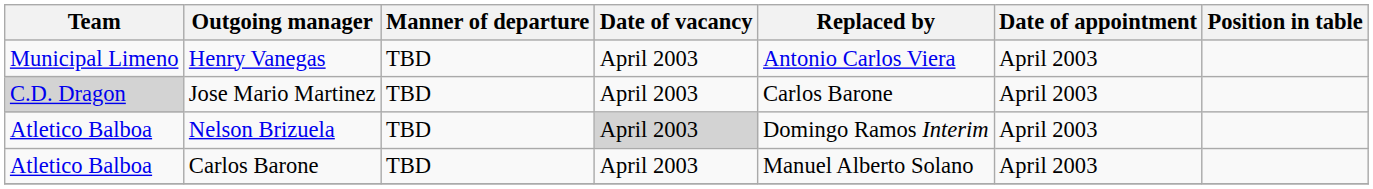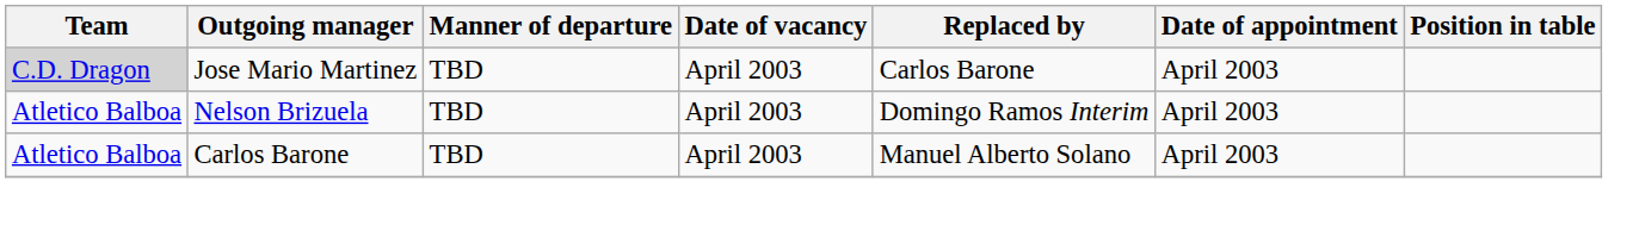 <table class="wikitable">
 <tr>
 <th>Team</th>
 <th>Outgoing manager</th>
 <th>Manner of departure</th>
 <th>Date of vacancy</th>
 <th>Replaced by</th>
 <th>Date of appointment</th>
 <th>Position in table</th>
-</tr>
-<tr>
-<td><a href='#'>Municipal Limeno</a></td>
-<td> <a href='#'>Henry Vanegas</a></td>
-<td>TBD</td>
-<td>April 2003</td>
-<td> <a href='#'>Antonio Carlos Viera</a></td>
-<td>April 2003</td>
-<td></td>
 </tr>
 <tr>
 <td style="background: lightgrey;"><a href='#'>C.D. Dragon</a></td>
 <td> Jose Mario Martinez</td>
 <td>TBD</td>
 <td>April 2003</td>
 <td>  Carlos Barone</td>
 <td>April 2003</td>
 <td></td>
 </tr>
 <tr>
 <td><a href='#'>Atletico Balboa</a></td>
 <td> <a href='#'>Nelson Brizuela</a></td>
 <td>TBD</td>
-<td style="background: lightgrey;">April 2003</td>
+<td>April 2003</td>
 <td> Domingo Ramos <em>Interim</em></td>
 <td>April 2003</td>
 <td></td>
 </tr>
 <tr>
 <td><a href='#'>Atletico Balboa</a></td>
 <td>  Carlos Barone</td>
 <td>TBD</td>
 <td>April 2003</td>
 <td> Manuel Alberto Solano</td>
 <td>April 2003</td>
 <td></td>
 </tr>
 <tr>
 </tr>
 </table>
